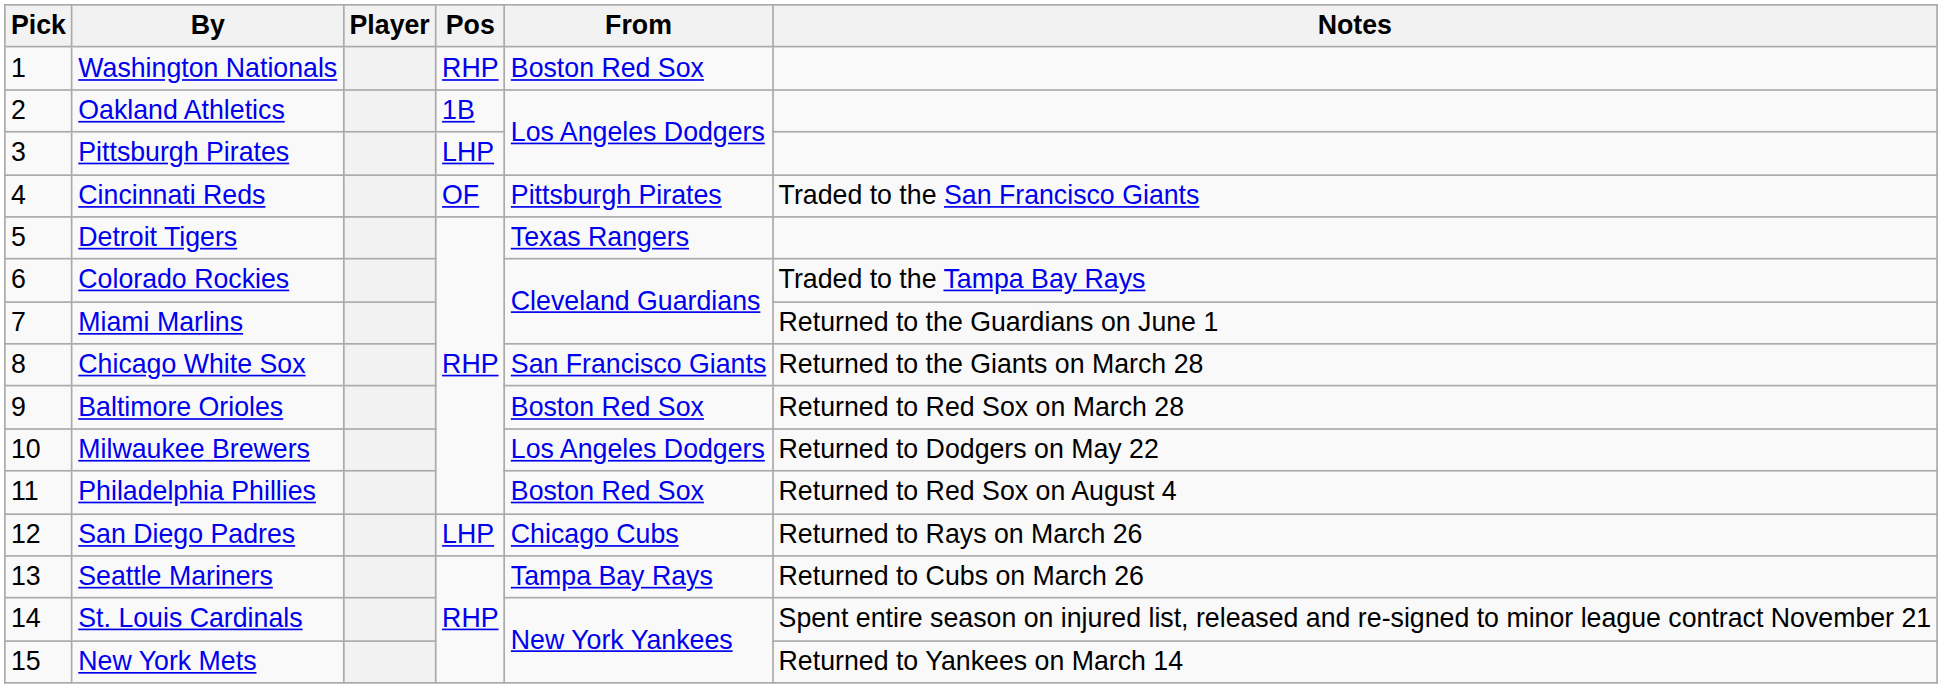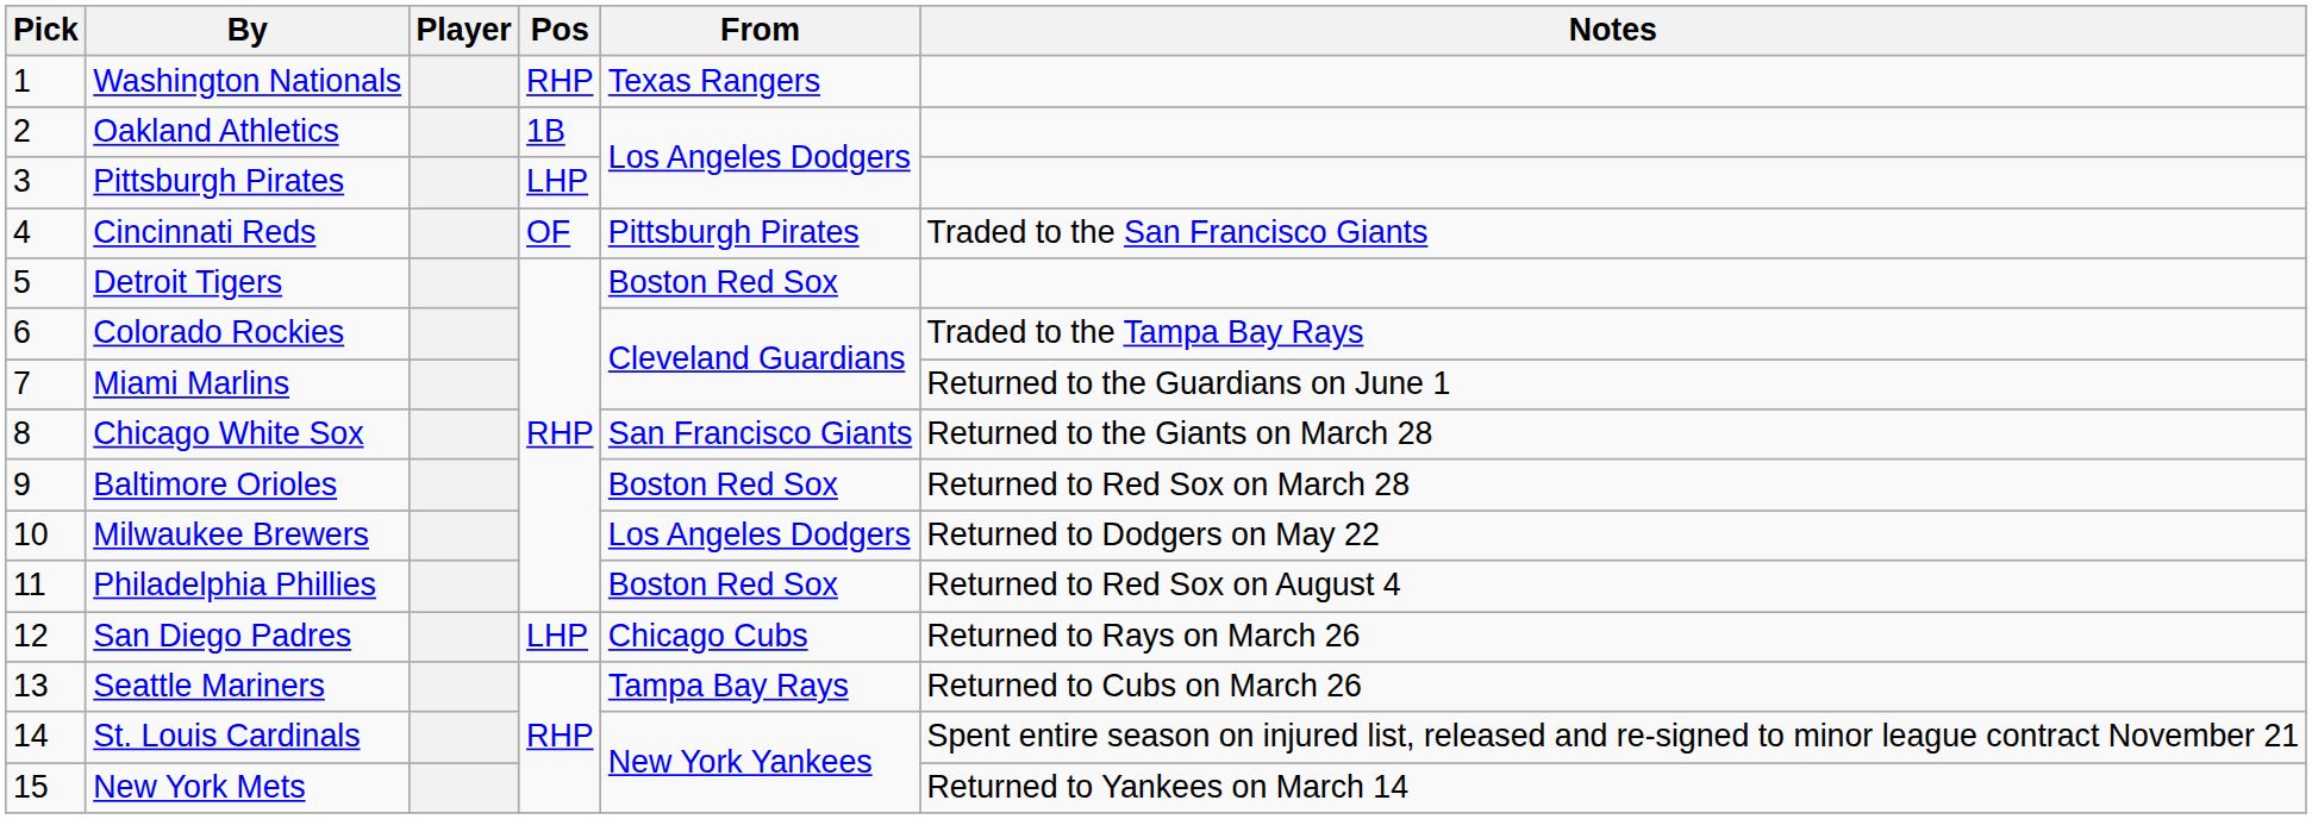 <table class="wikitable sortable plainrowheaders">
 <tr>
 <th scope="col">Pick</th>
 <th scope="col">By</th>
 <th scope="col">Player</th>
 <th scope="col">Pos</th>
 <th scope="col">From</th>
 <th scope="col">Notes</th>
 </tr>
 <tr>
 <td>1</td>
 <td><a href='#'>Washington Nationals</a></td>
 <th scope="row"></th>
 <td><a href='#'>RHP</a></td>
-<td><a href='#'>Boston Red Sox</a></td>
+<td><a href='#'>Texas Rangers</a></td>
 <td></td>
 </tr>
 <tr>
 <td>2</td>
 <td><a href='#'>Oakland Athletics</a></td>
 <th scope="row"></th>
 <td><a href='#'>1B</a></td>
 <td rowspan="2"><a href='#'>Los Angeles Dodgers</a></td>
 <td></td>
 </tr>
 <tr>
 <td>3</td>
 <td><a href='#'>Pittsburgh Pirates</a></td>
 <th scope="row"></th>
 <td><a href='#'>LHP</a></td>
 <td></td>
 </tr>
 <tr>
 <td>4</td>
 <td><a href='#'>Cincinnati Reds</a></td>
 <th scope="row"></th>
 <td><a href='#'>OF</a></td>
 <td><a href='#'>Pittsburgh Pirates</a></td>
 <td>Traded to the <a href='#'>San Francisco Giants</a></td>
 </tr>
 <tr>
 <td>5</td>
 <td><a href='#'>Detroit Tigers</a></td>
 <th scope="row"></th>
 <td rowspan="7"><a href='#'>RHP</a></td>
-<td><a href='#'>Texas Rangers</a></td>
+<td><a href='#'>Boston Red Sox</a></td>
 <td></td>
 </tr>
 <tr>
 <td>6</td>
 <td><a href='#'>Colorado Rockies</a></td>
 <th scope="row"></th>
 <td rowspan="2"><a href='#'>Cleveland Guardians</a></td>
 <td>Traded to the <a href='#'>Tampa Bay Rays</a></td>
 </tr>
 <tr>
 <td>7</td>
 <td><a href='#'>Miami Marlins</a></td>
 <th scope="row"></th>
 <td>Returned to the Guardians on June 1</td>
 </tr>
 <tr>
 <td>8</td>
 <td><a href='#'>Chicago White Sox</a></td>
 <th scope="row"></th>
 <td><a href='#'>San Francisco Giants</a></td>
 <td>Returned to the Giants on March 28</td>
 </tr>
 <tr>
 <td>9</td>
 <td><a href='#'>Baltimore Orioles</a></td>
 <th scope="row"></th>
 <td><a href='#'>Boston Red Sox</a></td>
 <td>Returned to Red Sox on March 28</td>
 </tr>
 <tr>
 <td>10</td>
 <td><a href='#'>Milwaukee Brewers</a></td>
 <th scope="row"></th>
 <td><a href='#'>Los Angeles Dodgers</a></td>
 <td>Returned to Dodgers on May 22</td>
 </tr>
 <tr>
 <td>11</td>
 <td><a href='#'>Philadelphia Phillies</a></td>
 <th scope="row"></th>
 <td><a href='#'>Boston Red Sox</a></td>
 <td>Returned to Red Sox on August 4</td>
 </tr>
 <tr>
 <td>12</td>
 <td><a href='#'>San Diego Padres</a></td>
 <th scope="row"></th>
 <td><a href='#'>LHP</a></td>
 <td><a href='#'>Chicago Cubs</a></td>
 <td>Returned to Rays on March 26</td>
 </tr>
 <tr>
 <td>13</td>
 <td><a href='#'>Seattle Mariners</a></td>
 <th scope="row"></th>
 <td rowspan="3"><a href='#'>RHP</a></td>
 <td><a href='#'>Tampa Bay Rays</a></td>
 <td>Returned to Cubs on March 26</td>
 </tr>
 <tr>
 <td>14</td>
 <td><a href='#'>St. Louis Cardinals</a></td>
 <th scope="row"></th>
 <td rowspan="2"><a href='#'>New York Yankees</a></td>
 <td>Spent entire season on injured list, released and re-signed to minor league contract November 21 </td>
 </tr>
 <tr>
 <td>15</td>
 <td><a href='#'>New York Mets</a></td>
 <th scope="row"></th>
 <td>Returned to Yankees on March 14</td>
 </tr>
 </table>
